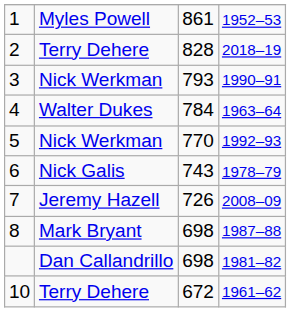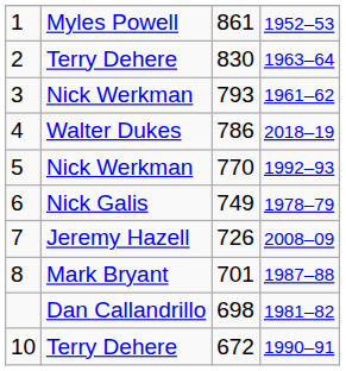 <table class="wikitable">
 <tr>
 </tr>
 <tr>
 <td>1</td>
 <td><a href='#'>Myles Powell</a></td>
 <td>861</td>
 <td style="font-size:80%;"><a href='#'>1952–53</a></td>
 </tr>
 <tr>
 <td>2</td>
 <td><a href='#'>Terry Dehere</a></td>
-<td>828</td>
-<td style="font-size:80%;"><a href='#'>2018–19</a></td>
+<td>830</td>
+<td style="font-size:80%;"><a href='#'>1963–64</a></td>
 </tr>
 <tr>
 <td>3</td>
 <td><a href='#'>Nick Werkman</a></td>
 <td>793</td>
-<td style="font-size:80%;"><a href='#'>1990–91</a></td>
+<td style="font-size:80%;"><a href='#'>1961–62</a></td>
 </tr>
 <tr>
 <td>4</td>
 <td><a href='#'>Walter Dukes</a></td>
-<td>784</td>
-<td style="font-size:80%;"><a href='#'>1963–64</a></td>
+<td>786</td>
+<td style="font-size:80%;"><a href='#'>2018–19</a></td>
 </tr>
 <tr>
 <td>5</td>
 <td><a href='#'>Nick Werkman</a></td>
 <td>770</td>
 <td style="font-size:80%;"><a href='#'>1992–93</a></td>
 </tr>
 <tr>
 <td>6</td>
 <td><a href='#'>Nick Galis</a></td>
-<td>743</td>
+<td>749</td>
 <td style="font-size:80%;"><a href='#'>1978–79</a></td>
 </tr>
 <tr>
 <td>7</td>
 <td><a href='#'>Jeremy Hazell</a></td>
 <td>726</td>
 <td style="font-size:80%;"><a href='#'>2008–09</a></td>
 </tr>
 <tr>
 <td>8</td>
 <td><a href='#'>Mark Bryant</a></td>
-<td>698</td>
+<td>701</td>
 <td style="font-size:80%;"><a href='#'>1987–88</a></td>
 </tr>
 <tr>
 <td></td>
 <td><a href='#'>Dan Callandrillo</a></td>
 <td>698</td>
 <td style="font-size:80%;"><a href='#'>1981–82</a></td>
 </tr>
 <tr>
 <td>10</td>
 <td><a href='#'>Terry Dehere</a></td>
 <td>672</td>
-<td style="font-size:80%;"><a href='#'>1961–62</a></td>
+<td style="font-size:80%;"><a href='#'>1990–91</a></td>
 </tr>
 </table>
